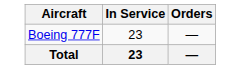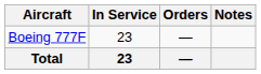 <table class="wikitable" style="border-collapse:collapse;text-align:center;margin:1em auto;">
 <tr>
 <th>Aircraft</th>
 <th>In Service</th>
 <th>Orders</th>
+<th>Notes</th>
 </tr>
 <tr>
 <td><a href='#'>Boeing 777F</a></td>
 <td>23</td>
 <td>—</td>
+<td></td>
 </tr>
 <tr>
 <th>Total</th>
 <th>23</th>
 <th>—</th>
+<th></th>
 </tr>
 </table>
